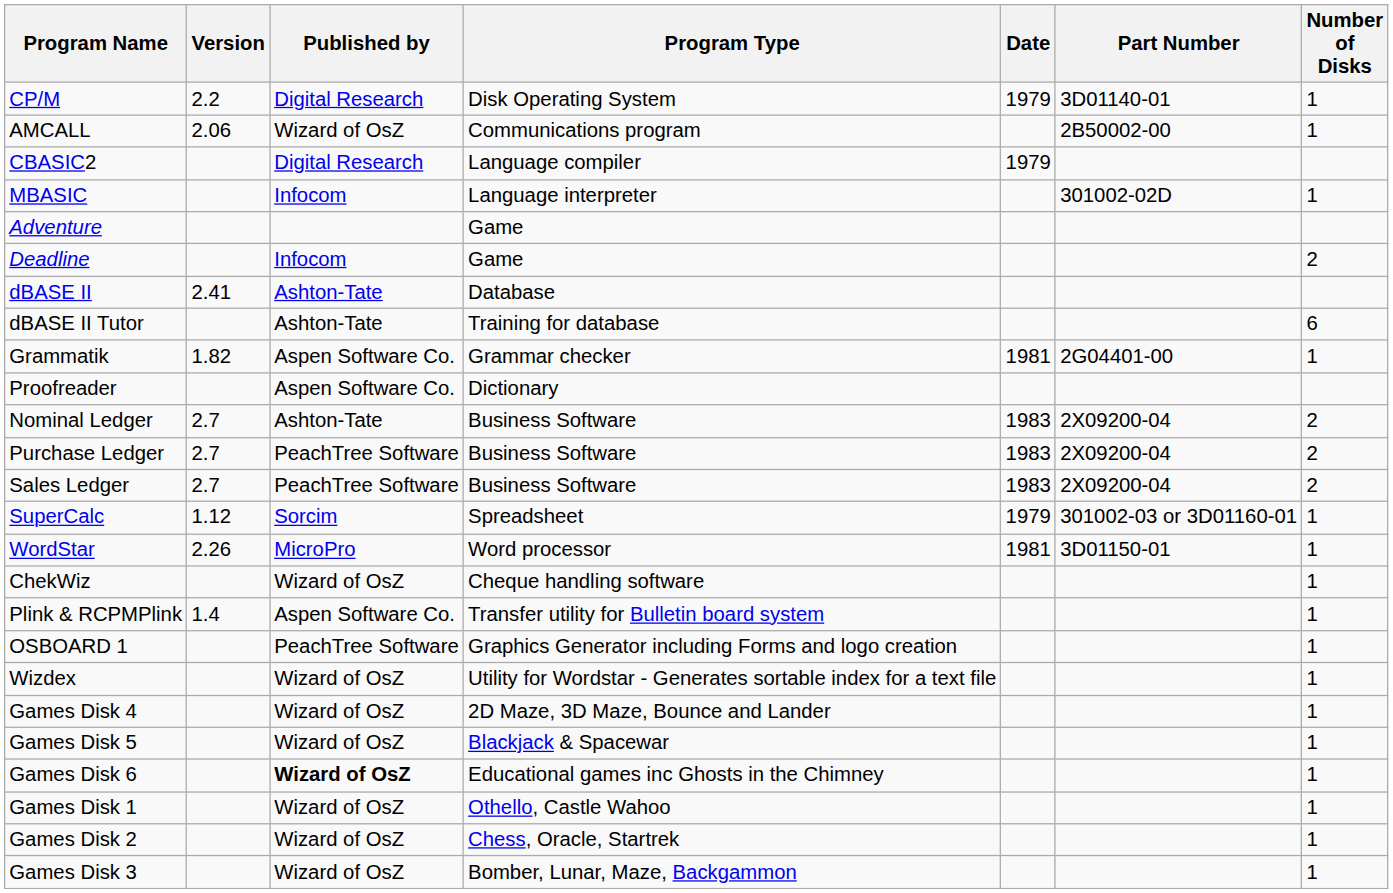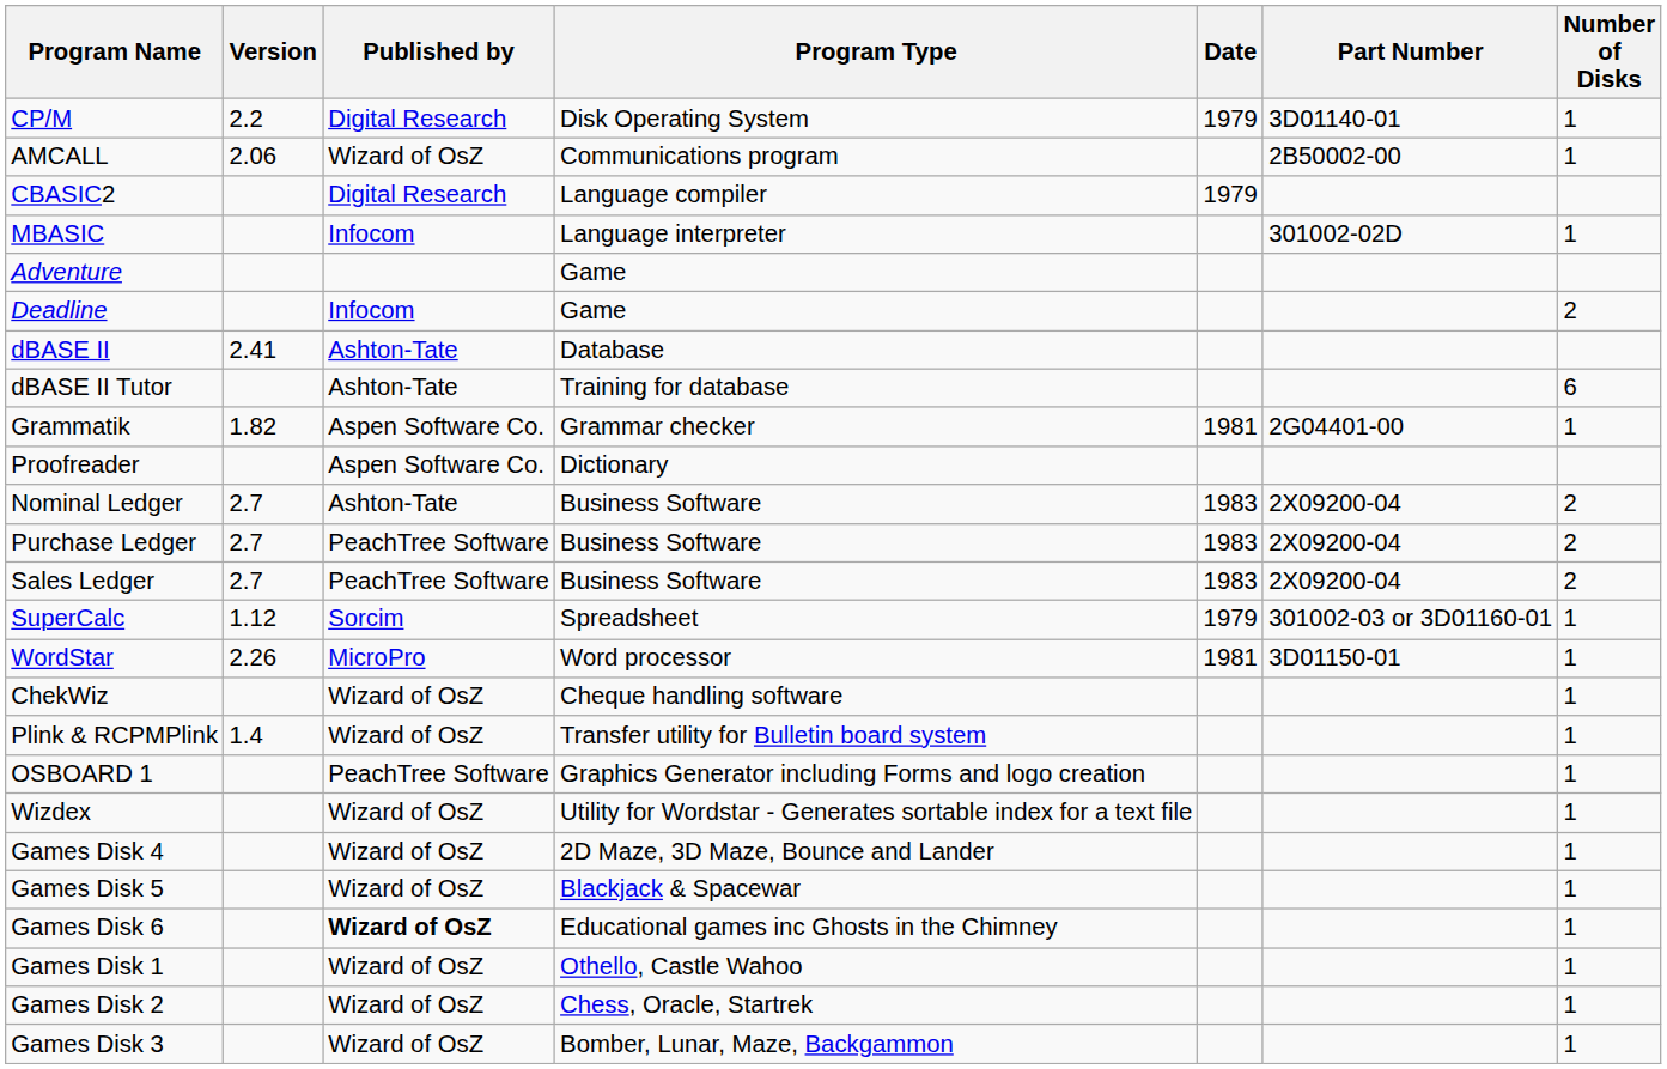 <table class="wikitable">
 <tr>
 <th>Program Name</th>
 <th>Version</th>
 <th>Published by</th>
 <th>Program Type</th>
 <th>Date</th>
 <th>Part Number</th>
 <th>Number <br> of <br>Disks</th>
 </tr>
 <tr>
 <td><a href='#'>CP/M</a></td>
 <td>2.2</td>
 <td><a href='#'>Digital Research</a></td>
 <td>Disk Operating System</td>
 <td>1979</td>
 <td>3D01140-01</td>
 <td>1</td>
 </tr>
 <tr>
 <td>AMCALL</td>
 <td>2.06</td>
 <td>Wizard of OsZ</td>
 <td>Communications program</td>
 <td></td>
 <td>2B50002-00</td>
 <td>1</td>
 </tr>
 <tr>
 <td><a href='#'>CBASIC</a>2</td>
 <td></td>
 <td><a href='#'>Digital Research</a></td>
 <td>Language compiler</td>
 <td>1979</td>
 <td></td>
 <td></td>
 </tr>
 <tr>
 <td><a href='#'>MBASIC</a></td>
 <td></td>
 <td><a href='#'>Infocom</a></td>
 <td>Language interpreter</td>
 <td></td>
 <td>301002-02D</td>
 <td>1</td>
 </tr>
 <tr>
 <td><a href='#'><em>Adventure</em></a></td>
 <td></td>
 <td></td>
 <td>Game</td>
 <td></td>
 <td></td>
 <td></td>
 </tr>
 <tr>
 <td><a href='#'><em>Deadline</em></a></td>
 <td></td>
 <td><a href='#'>Infocom</a></td>
 <td>Game</td>
 <td></td>
 <td></td>
 <td>2</td>
 </tr>
 <tr>
 <td><a href='#'>dBASE II</a></td>
 <td>2.41</td>
 <td><a href='#'>Ashton-Tate</a></td>
 <td>Database</td>
 <td></td>
 <td></td>
 <td></td>
 </tr>
 <tr>
 <td>dBASE II Tutor</td>
 <td></td>
 <td>Ashton-Tate</td>
 <td>Training for database</td>
 <td></td>
 <td></td>
 <td>6</td>
 </tr>
 <tr>
 <td>Grammatik</td>
 <td>1.82</td>
 <td>Aspen Software Co.</td>
 <td>Grammar checker</td>
 <td>1981</td>
 <td>2G04401-00</td>
 <td>1</td>
 </tr>
 <tr>
 <td>Proofreader</td>
 <td></td>
 <td>Aspen Software Co.</td>
 <td>Dictionary</td>
 <td></td>
 <td></td>
 <td></td>
 </tr>
 <tr>
 <td>Nominal Ledger</td>
 <td>2.7</td>
 <td>Ashton-Tate</td>
 <td>Business Software</td>
 <td>1983</td>
 <td>2X09200-04</td>
 <td>2</td>
 </tr>
 <tr>
 <td>Purchase Ledger</td>
 <td>2.7</td>
 <td>PeachTree Software</td>
 <td>Business Software</td>
 <td>1983</td>
 <td>2X09200-04</td>
 <td>2</td>
 </tr>
 <tr>
 <td>Sales Ledger</td>
 <td>2.7</td>
 <td>PeachTree Software</td>
 <td>Business Software</td>
 <td>1983</td>
 <td>2X09200-04</td>
 <td>2</td>
 </tr>
 <tr>
 <td><a href='#'>SuperCalc</a></td>
 <td>1.12</td>
 <td><a href='#'>Sorcim</a></td>
 <td>Spreadsheet</td>
 <td>1979</td>
 <td>301002-03 or 3D01160-01</td>
 <td>1</td>
 </tr>
 <tr>
 <td><a href='#'>WordStar</a></td>
 <td>2.26</td>
 <td><a href='#'>MicroPro</a></td>
 <td>Word processor</td>
 <td>1981</td>
 <td>3D01150-01</td>
 <td>1</td>
 </tr>
 <tr>
 <td>ChekWiz</td>
 <td></td>
 <td>Wizard of OsZ</td>
 <td>Cheque handling software</td>
 <td></td>
 <td></td>
 <td>1</td>
 </tr>
 <tr>
 <td>Plink & RCPMPlink</td>
 <td>1.4</td>
-<td>Aspen Software Co.</td>
+<td>Wizard of OsZ</td>
 <td>Transfer utility for <a href='#'>Bulletin board system</a></td>
 <td></td>
 <td></td>
 <td>1</td>
 </tr>
 <tr>
 <td>OSBOARD 1</td>
 <td></td>
 <td>PeachTree Software</td>
 <td>Graphics Generator including Forms and logo creation</td>
 <td></td>
 <td></td>
 <td>1</td>
 </tr>
 <tr>
 <td>Wizdex</td>
 <td></td>
 <td>Wizard of OsZ</td>
 <td>Utility for Wordstar - Generates sortable index for a text file</td>
 <td></td>
 <td></td>
 <td>1</td>
 </tr>
 <tr>
 <td>Games Disk 4</td>
 <td></td>
 <td>Wizard of OsZ</td>
 <td>2D Maze, 3D Maze, Bounce and Lander</td>
 <td></td>
 <td></td>
 <td>1</td>
 </tr>
 <tr>
 <td>Games Disk 5</td>
 <td></td>
 <td>Wizard of OsZ</td>
 <td><a href='#'>Blackjack</a> & Spacewar</td>
 <td></td>
 <td></td>
 <td>1</td>
 </tr>
 <tr>
 <td>Games Disk 6</td>
 <td></td>
 <td><strong>Wizard of OsZ</strong></td>
 <td>Educational games inc Ghosts in the Chimney</td>
 <td></td>
 <td></td>
 <td>1</td>
 </tr>
 <tr>
 <td>Games Disk 1</td>
 <td></td>
 <td>Wizard of OsZ</td>
 <td><a href='#'>Othello</a>, Castle Wahoo</td>
 <td></td>
 <td></td>
 <td>1</td>
 </tr>
 <tr>
 <td>Games Disk 2</td>
 <td></td>
 <td>Wizard of OsZ</td>
 <td><a href='#'>Chess</a>, Oracle, Startrek</td>
 <td></td>
 <td></td>
 <td>1</td>
 </tr>
 <tr>
 <td>Games Disk 3</td>
 <td></td>
 <td>Wizard of OsZ</td>
 <td>Bomber, Lunar, Maze, <a href='#'>Backgammon</a></td>
 <td></td>
 <td></td>
 <td>1</td>
 </tr>
 </table>
